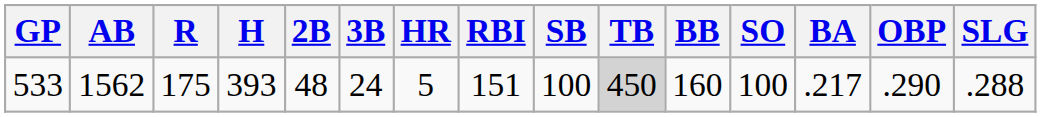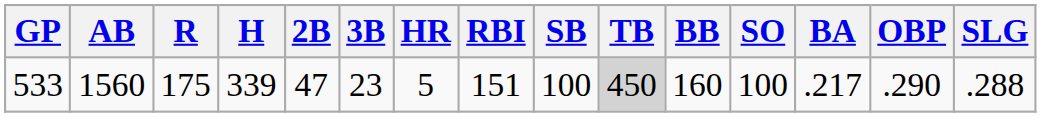 <table class="wikitable">
 <tr>
 <th><a href='#'>GP</a></th>
 <th><a href='#'>AB</a></th>
 <th><a href='#'>R</a></th>
 <th><a href='#'>H</a></th>
 <th><a href='#'>2B</a></th>
 <th><a href='#'>3B</a></th>
 <th><a href='#'>HR</a></th>
 <th><a href='#'>RBI</a></th>
 <th><a href='#'>SB</a></th>
 <th><a href='#'>TB</a></th>
 <th><a href='#'>BB</a></th>
 <th><a href='#'>SO</a></th>
 <th><a href='#'>BA</a></th>
 <th><a href='#'>OBP</a></th>
 <th><a href='#'>SLG</a></th>
 </tr>
 <tr align = center>
 <td>533</td>
-<td>1562</td>
+<td>1560</td>
 <td>175</td>
-<td>393</td>
-<td>48</td>
-<td>24</td>
+<td>339</td>
+<td>47</td>
+<td>23</td>
 <td>5</td>
 <td>151</td>
 <td>100</td>
 <td style="background: lightgrey;">450</td>
 <td>160</td>
 <td>100</td>
 <td>.217</td>
 <td>.290</td>
 <td>.288</td>
 </tr>
 </table>
